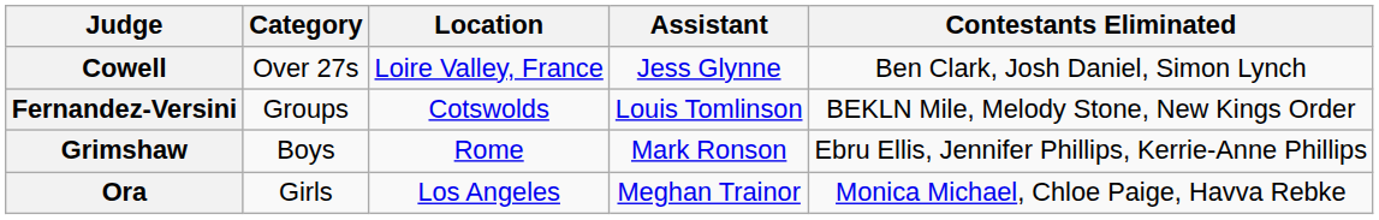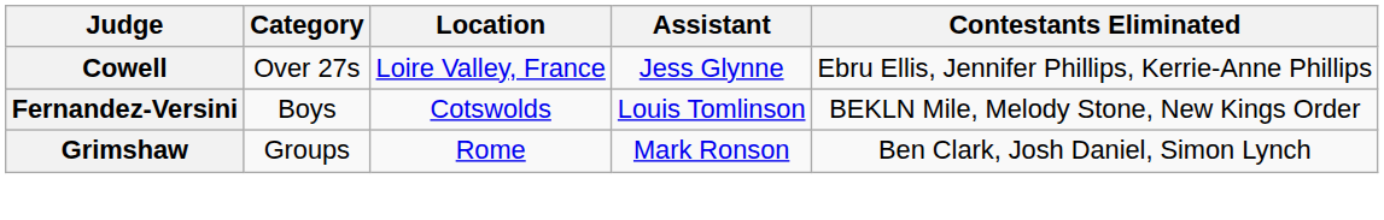 <table class="wikitable plainrowheaders" style="text-align:center">
 <tr>
 <th>Judge</th>
 <th>Category</th>
 <th>Location</th>
 <th>Assistant</th>
 <th>Contestants Eliminated</th>
 </tr>
 <tr>
 <th scope="row">Cowell</th>
 <td>Over 27s</td>
 <td><a href='#'>Loire Valley, France</a></td>
 <td><a href='#'>Jess Glynne</a></td>
-<td>Ben Clark, Josh Daniel, Simon Lynch</td>
+<td>Ebru Ellis, Jennifer Phillips, Kerrie-Anne Phillips</td>
 </tr>
 <tr>
 <th scope="row">Fernandez-Versini</th>
-<td>Groups</td>
+<td>Boys</td>
 <td><a href='#'>Cotswolds</a></td>
 <td><a href='#'>Louis Tomlinson</a></td>
 <td>BEKLN Mile, Melody Stone, New Kings Order</td>
 </tr>
 <tr>
 <th scope="row">Grimshaw</th>
-<td>Boys</td>
+<td>Groups</td>
 <td><a href='#'>Rome</a></td>
 <td><a href='#'>Mark Ronson</a></td>
-<td>Ebru Ellis, Jennifer Phillips, Kerrie-Anne Phillips</td>
-</tr>
-<tr>
-<th scope="row">Ora</th>
-<td>Girls</td>
-<td><a href='#'>Los Angeles</a></td>
-<td><a href='#'>Meghan Trainor</a></td>
-<td><a href='#'>Monica Michael</a>, Chloe Paige, Havva Rebke</td>
+<td>Ben Clark, Josh Daniel, Simon Lynch</td>
 </tr>
 </table>
